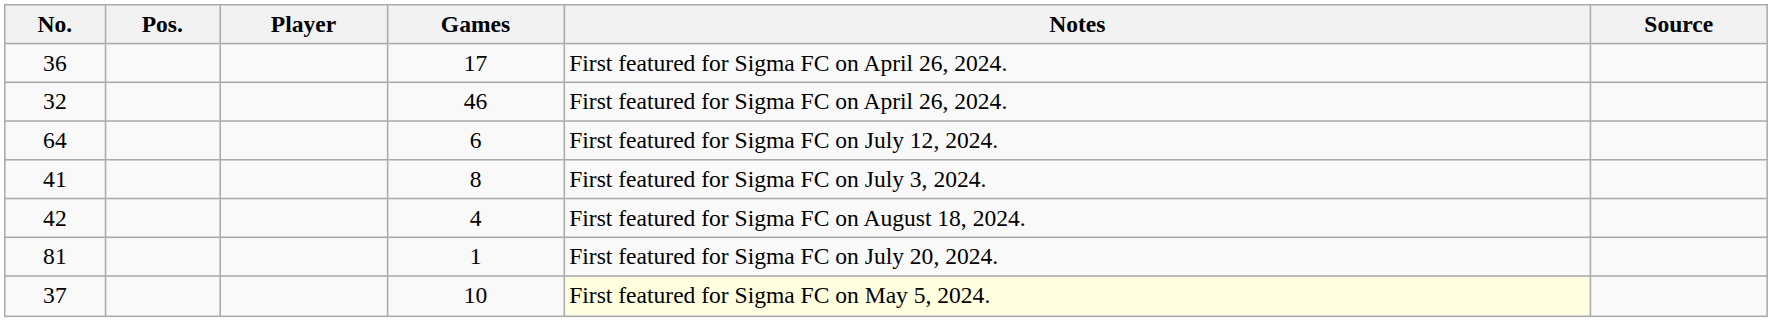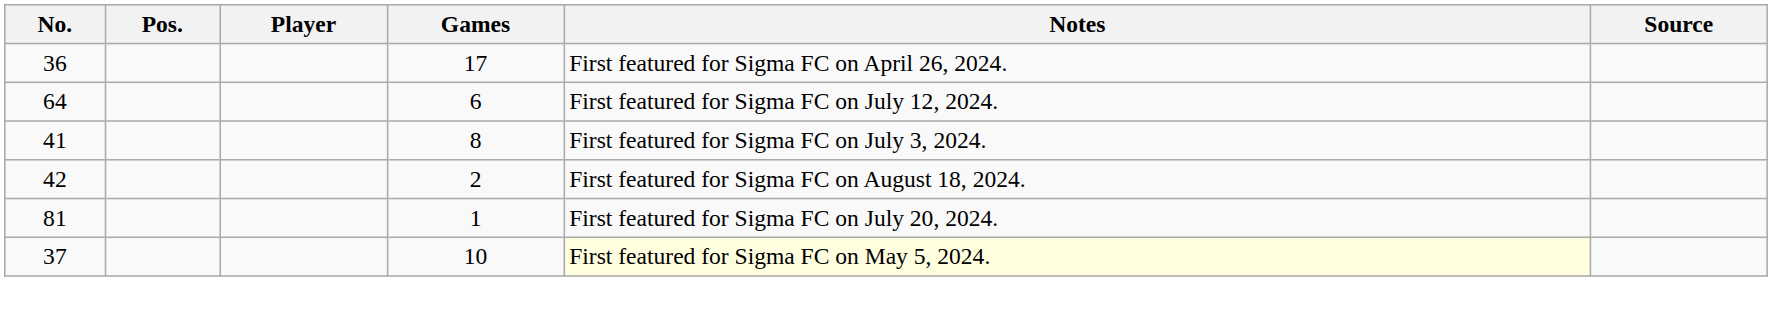 <table class="wikitable sortable" style="width:90%; text-align:center; font-size:95%; text-align:left;">
 <tr>
 <th>No.</th>
 <th>Pos.</th>
 <th>Player</th>
 <th>Games</th>
 <th>Notes</th>
 <th>Source</th>
 </tr>
 <tr>
 <td align=center>36</td>
 <td align=center></td>
 <td></td>
 <td align=center>17</td>
-<td>First featured for Sigma FC on April 26, 2024.</td>
-<td></td>
-</tr>
-<tr>
-<td align=center>32</td>
-<td align=center></td>
-<td></td>
-<td align=center>46</td>
 <td>First featured for Sigma FC on April 26, 2024.</td>
 <td></td>
 </tr>
 <tr>
 <td align=center>64</td>
 <td align=center></td>
 <td></td>
 <td align=center>6</td>
 <td>First featured for Sigma FC on July 12, 2024.</td>
 <td></td>
 </tr>
 <tr>
 <td align=center>41</td>
 <td align=center></td>
 <td></td>
 <td align=center>8</td>
 <td>First featured for Sigma FC on July 3, 2024.</td>
 <td></td>
 </tr>
 <tr>
 <td align=center>42</td>
 <td align=center></td>
 <td></td>
-<td align=center>4</td>
+<td align=center>2</td>
 <td>First featured for Sigma FC on August 18, 2024.</td>
 <td></td>
 </tr>
 <tr>
 <td align=center>81</td>
 <td align=center></td>
 <td></td>
 <td align=center>1</td>
 <td>First featured for Sigma FC on July 20, 2024.</td>
 <td></td>
 </tr>
 <tr>
 <td align=center>37</td>
 <td align=center></td>
 <td></td>
 <td align=center>10</td>
 <td style="background: lightyellow;">First featured for Sigma FC on May 5, 2024.</td>
 <td></td>
 </tr>
 </table>
